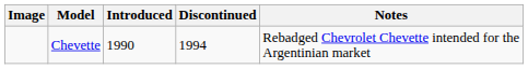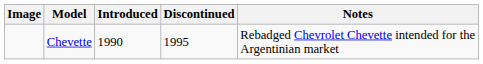 <table class="wikitable sortable">
 <tr>
 <th>Image</th>
 <th>Model</th>
 <th>Introduced</th>
 <th>Discontinued</th>
 <th>Notes</th>
 </tr>
 <tr>
 <td></td>
 <td><a href='#'>Chevette</a></td>
 <td>1990</td>
-<td>1994</td>
+<td>1995</td>
 <td>Rebadged <a href='#'>Chevrolet Chevette</a> intended for the <br>Argentinian market</td>
 </tr>
 </table>
